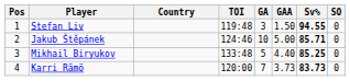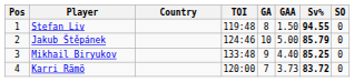 <table class="wikitable sortable" style="text-align: center;">
 <tr>
 <th width=30>Pos</th>
 <th width=150>Player</th>
 <th width=120>Country</th>
 <th width=20>TOI</th>
 <th width=20>GA</th>
 <th width=20>GAA</th>
 <th width=20>Sv%</th>
 <th width=20>SO</th>
 </tr>
 <tr>
 <td>1</td>
 <td align=left><a href='#'>Stefan Liv</a></td>
 <td align=left></td>
 <td>119:48</td>
-<td>3</td>
+<td>8</td>
 <td>1.50</td>
 <td><strong>94.55</strong></td>
 <td>0</td>
 </tr>
 <tr>
 <td>2</td>
 <td align=left><a href='#'>Jakub Štěpánek</a></td>
 <td align=left></td>
 <td>124:46</td>
 <td>10</td>
 <td>5.00</td>
-<td><strong>85.71</strong></td>
+<td><strong>85.79</strong></td>
 <td>0</td>
 </tr>
 <tr>
 <td>3</td>
 <td align=left><a href='#'>Mikhail Biryukov</a></td>
 <td align=left></td>
 <td>133:48</td>
-<td>5</td>
+<td>9</td>
 <td>4.40</td>
 <td><strong>85.25</strong></td>
 <td>0</td>
 </tr>
 <tr>
 <td>4</td>
 <td align=left><a href='#'>Karri Rämö</a></td>
 <td align=left></td>
 <td>120:00</td>
 <td>7</td>
 <td>3.73</td>
-<td><strong>83.73</strong></td>
+<td><strong>83.72</strong></td>
 <td>0</td>
 </tr>
 </table>
